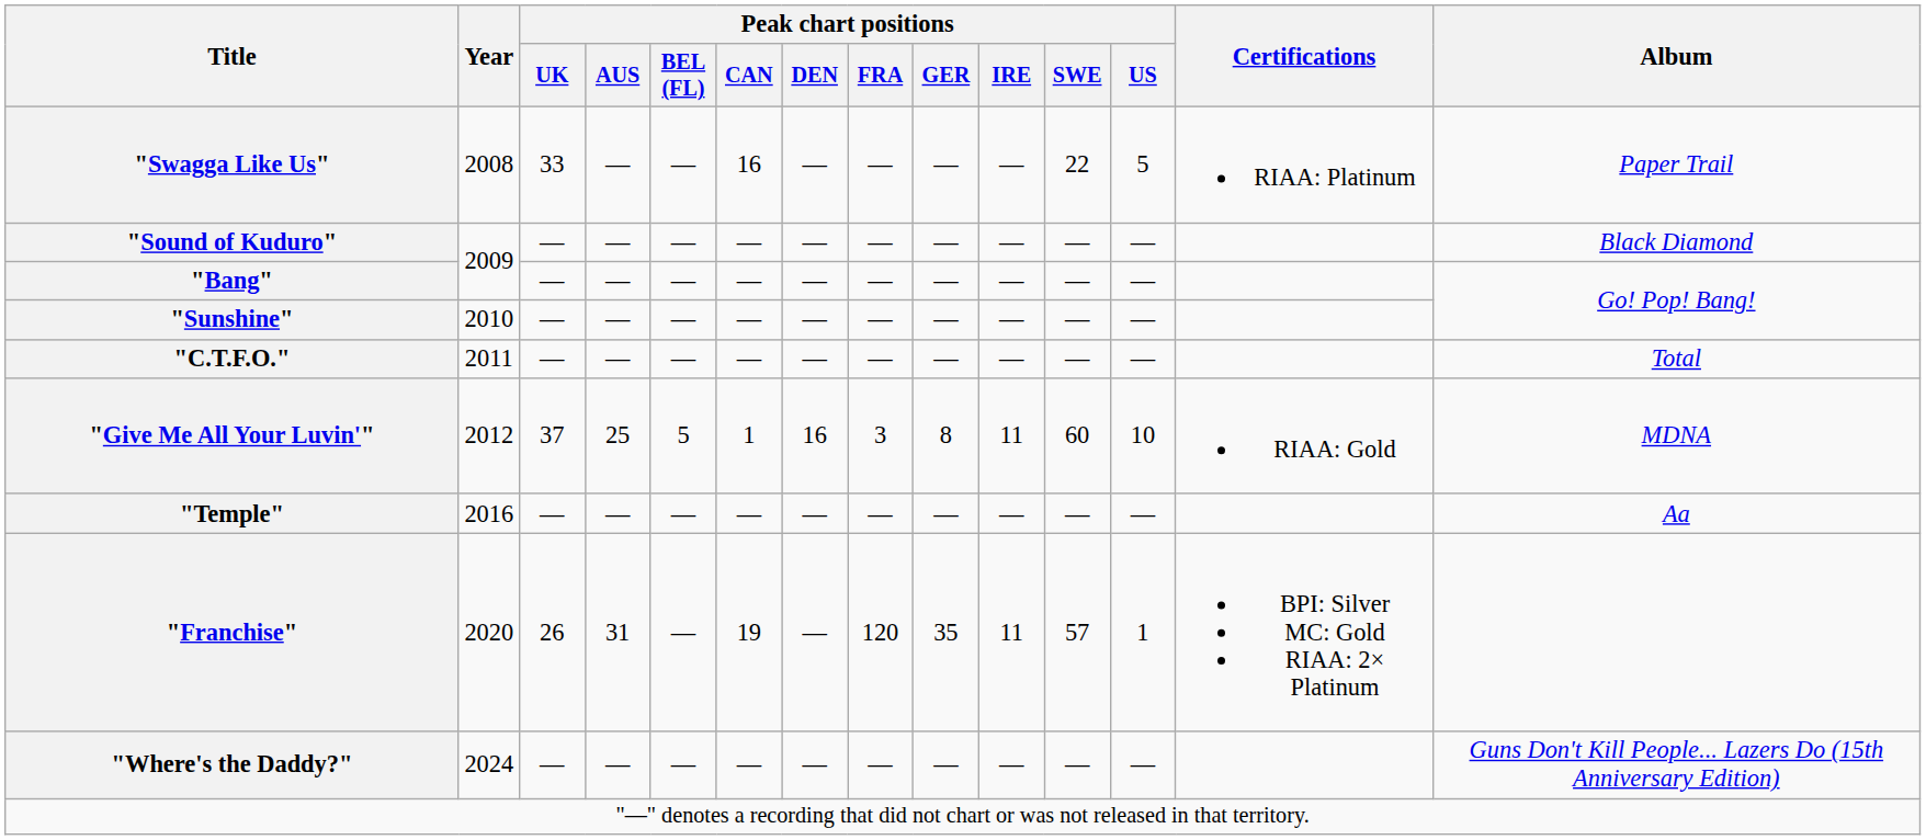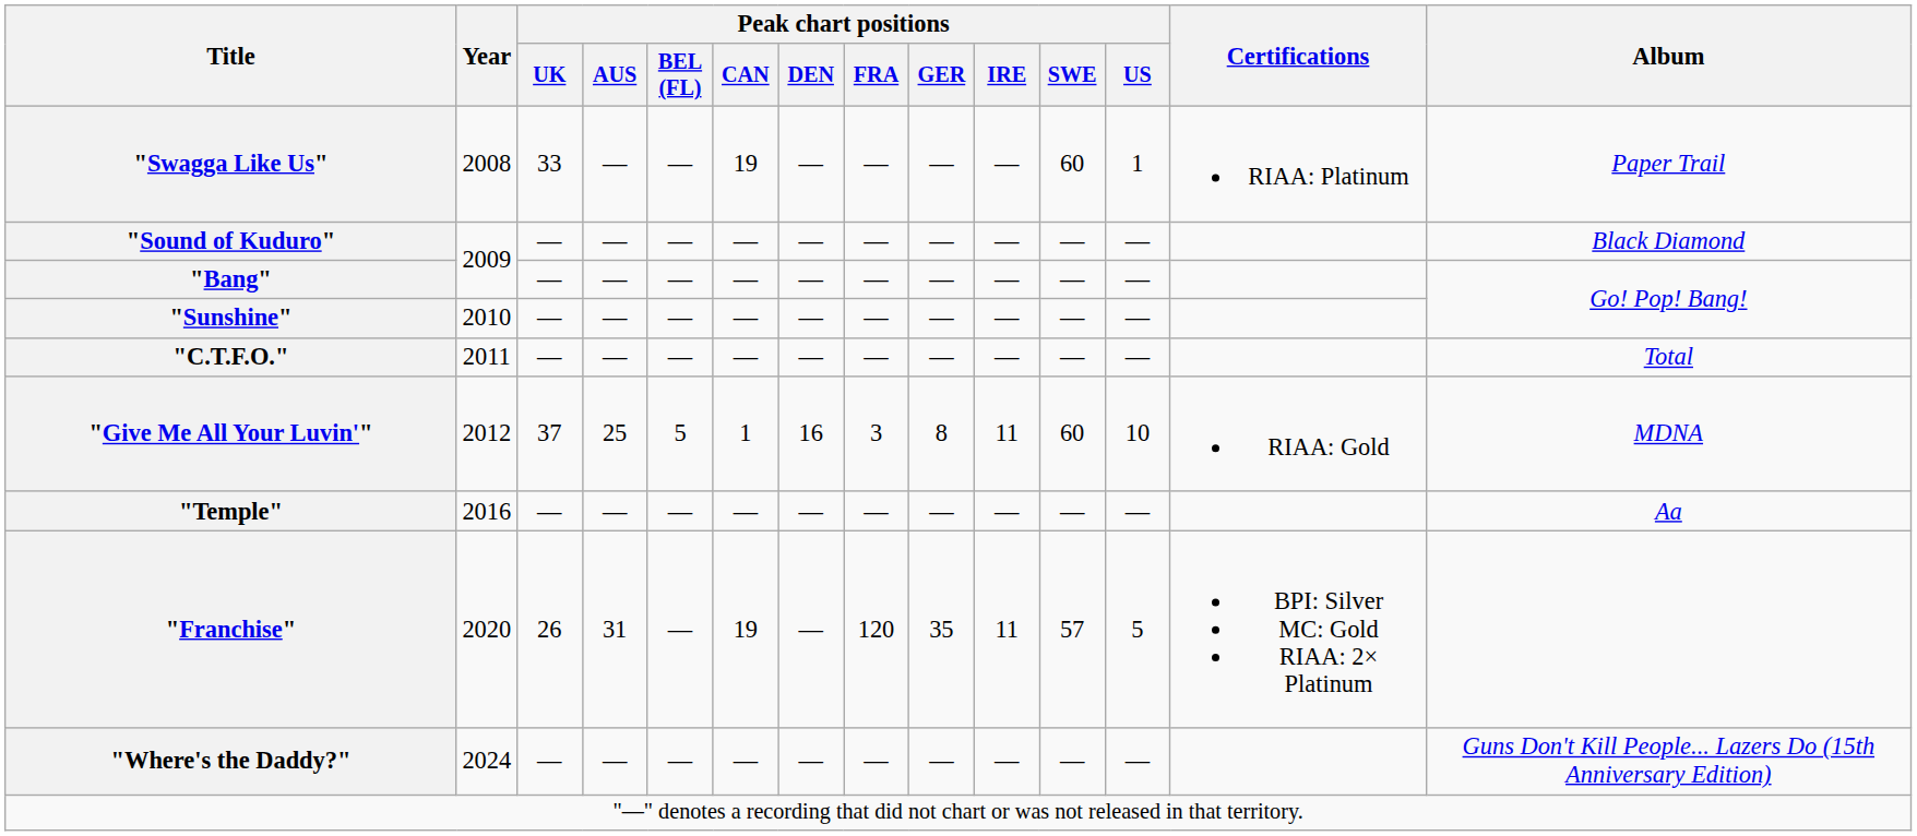 <table class="wikitable plainrowheaders" style="text-align:center;">
 <tr>
 <th scope="col" rowspan="2" style="width:18em;">Title</th>
 <th scope="col" rowspan="2" style="width:1em;">Year</th>
 <th scope="col" colspan="10">Peak chart positions</th>
 <th scope="col" rowspan="2" style="width:10em;"><a href='#'>Certifications</a></th>
 <th scope="col" rowspan="2">Album</th>
 </tr>
 <tr>
 <th scope="col" style="width:2.5em;font-size:90%;"><a href='#'>UK</a><br></th>
 <th scope="col" style="width:2.5em;font-size:90%;"><a href='#'>AUS</a><br></th>
 <th scope="col" style="width:2.5em;font-size:90%;"><a href='#'>BEL<br>(FL)</a><br></th>
 <th scope="col" style="width:2.5em;font-size:90%;"><a href='#'>CAN</a><br></th>
 <th scope="col" style="width:2.5em;font-size:90%;"><a href='#'>DEN</a><br></th>
 <th scope="col" style="width:2.5em;font-size:90%;"><a href='#'>FRA</a><br></th>
 <th scope="col" style="width:2.5em;font-size:90%;"><a href='#'>GER</a><br></th>
 <th scope="col" style="width:2.5em;font-size:90%;"><a href='#'>IRE</a><br></th>
 <th scope="col" style="width:2.5em;font-size:90%;"><a href='#'>SWE</a><br></th>
 <th scope="col" style="width:2.5em;font-size:90%;"><a href='#'>US</a><br></th>
 </tr>
 <tr>
 <th scope="row">"<a href='#'>Swagga Like Us</a>" <br></th>
 <td>2008</td>
 <td>33</td>
 <td>—</td>
 <td>—</td>
-<td>16</td>
+<td>19</td>
 <td>—</td>
 <td>—</td>
 <td>—</td>
 <td>—</td>
-<td>22</td>
-<td>5</td>
+<td>60</td>
+<td>1</td>
 <td><br><ul><li>RIAA: Platinum</li></ul></td>
 <td><em><a href='#'>Paper Trail</a></em></td>
 </tr>
 <tr>
 <th scope="row">"<a href='#'>Sound of Kuduro</a>" <br></th>
 <td rowspan="2">2009</td>
 <td>—</td>
 <td>—</td>
 <td>—</td>
 <td>—</td>
 <td>—</td>
 <td>—</td>
 <td>—</td>
 <td>—</td>
 <td>—</td>
 <td>—</td>
 <td></td>
 <td><em><a href='#'>Black Diamond</a></em></td>
 </tr>
 <tr>
 <th scope="row">"<a href='#'>Bang</a>" <br></th>
 <td>—</td>
 <td>—</td>
 <td>—</td>
 <td>—</td>
 <td>—</td>
 <td>—</td>
 <td>—</td>
 <td>—</td>
 <td>—</td>
 <td>—</td>
 <td></td>
 <td rowspan="2"><em><a href='#'>Go! Pop! Bang!</a></em></td>
 </tr>
 <tr>
 <th scope="row">"<a href='#'>Sunshine</a>" <br></th>
 <td>2010</td>
 <td>—</td>
 <td>—</td>
 <td>—</td>
 <td>—</td>
 <td>—</td>
 <td>—</td>
 <td>—</td>
 <td>—</td>
 <td>—</td>
 <td>—</td>
 <td></td>
 </tr>
 <tr>
 <th scope="row">"C.T.F.O." <br> </th>
 <td>2011</td>
 <td>—</td>
 <td>—</td>
 <td>—</td>
 <td>—</td>
 <td>—</td>
 <td>—</td>
 <td>—</td>
 <td>—</td>
 <td>—</td>
 <td>—</td>
 <td></td>
 <td><em><a href='#'>Total</a></em></td>
 </tr>
 <tr>
 <th scope="row">"<a href='#'>Give Me All Your Luvin'</a>" <br> </th>
 <td>2012</td>
 <td>37</td>
 <td>25</td>
 <td>5</td>
 <td>1</td>
 <td>16</td>
 <td>3</td>
 <td>8</td>
 <td>11</td>
 <td>60</td>
 <td>10</td>
 <td><br><ul><li>RIAA: Gold</li></ul></td>
 <td><em><a href='#'>MDNA</a></em></td>
 </tr>
 <tr>
 <th scope="row">"Temple"<br> </th>
 <td>2016</td>
 <td>—</td>
 <td>—</td>
 <td>—</td>
 <td>—</td>
 <td>—</td>
 <td>—</td>
 <td>—</td>
 <td>—</td>
 <td>—</td>
 <td>—</td>
 <td></td>
 <td><em><a href='#'>Aa</a></em></td>
 </tr>
 <tr>
 <th scope="row">"<a href='#'>Franchise</a>"<br></th>
 <td>2020</td>
 <td>26</td>
 <td>31</td>
 <td>—</td>
 <td>19</td>
 <td>—</td>
 <td>120</td>
 <td>35</td>
 <td>11</td>
 <td>57</td>
-<td>1</td>
+<td>5</td>
 <td><br><ul><li>BPI: Silver</li><li>MC: Gold</li><li>RIAA: 2× Platinum</li></ul></td>
 <td></td>
 </tr>
 <tr>
 <th scope="row">"Where's the Daddy?"<br></th>
 <td>2024</td>
 <td>—</td>
 <td>—</td>
 <td>—</td>
 <td>—</td>
 <td>—</td>
 <td>—</td>
 <td>—</td>
 <td>—</td>
 <td>—</td>
 <td>—</td>
 <td></td>
 <td><em><a href='#'>Guns Don't Kill People... Lazers Do (15th Anniversary Edition)</a></em></td>
 </tr>
 <tr>
 <td colspan="14" style="font-size:90%">"—" denotes a recording that did not chart or was not released in that territory.</td>
 </tr>
 </table>
